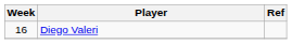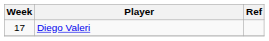 <table class=wikitable>
 <tr>
 <th>Week</th>
 <th style="width:330px;">Player</th>
 <th>Ref</th>
 </tr>
 <tr>
-<td align=center>16</td>
+<td align=center>17</td>
 <td> <a href='#'>Diego Valeri</a></td>
 <td></td>
 </tr>
 <tr>
 </tr>
 </table>
